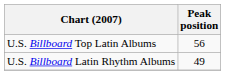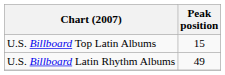 <table class="wikitable">
 <tr>
 <th align="left">Chart (2007)</th>
 <th align="left">Peak<br>position</th>
 </tr>
 <tr>
 <td align="left">U.S. <em><a href='#'>Billboard</a></em> Top Latin Albums</td>
-<td align="center">56</td>
+<td align="center">15</td>
 </tr>
 <tr>
 <td align="left">U.S. <em><a href='#'>Billboard</a></em> Latin Rhythm Albums</td>
 <td align="center">49</td>
 </tr>
 <tr>
 </tr>
 </table>
